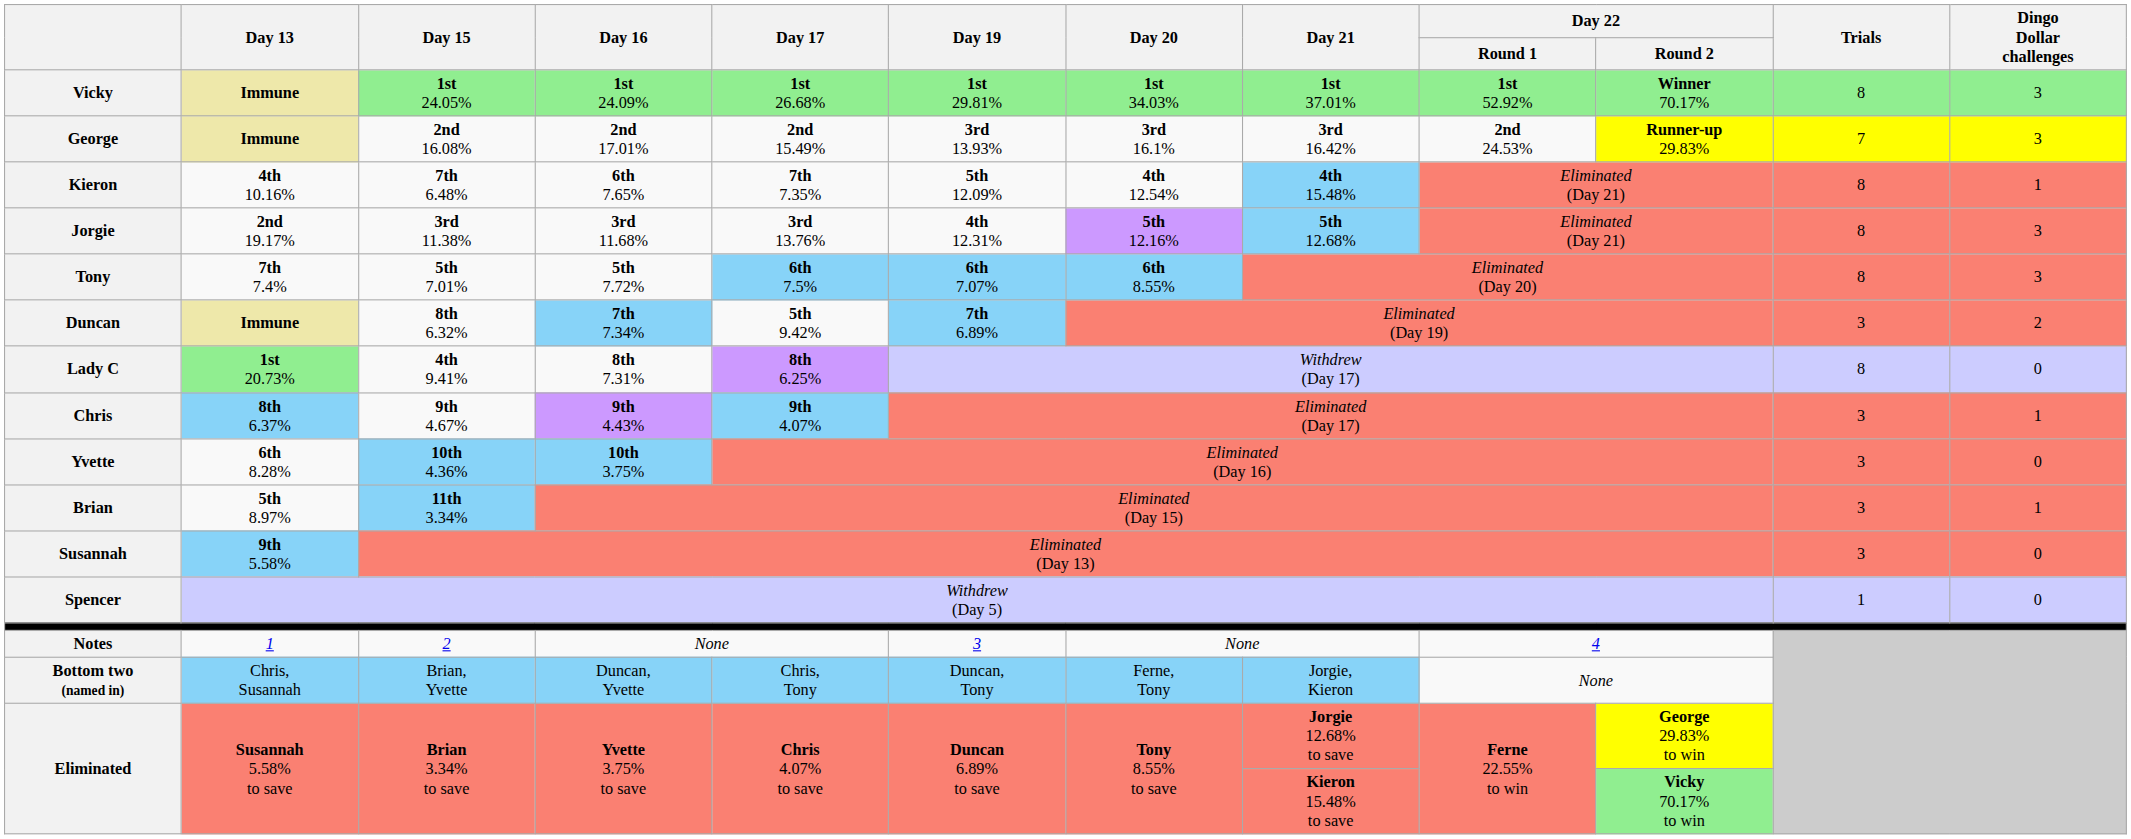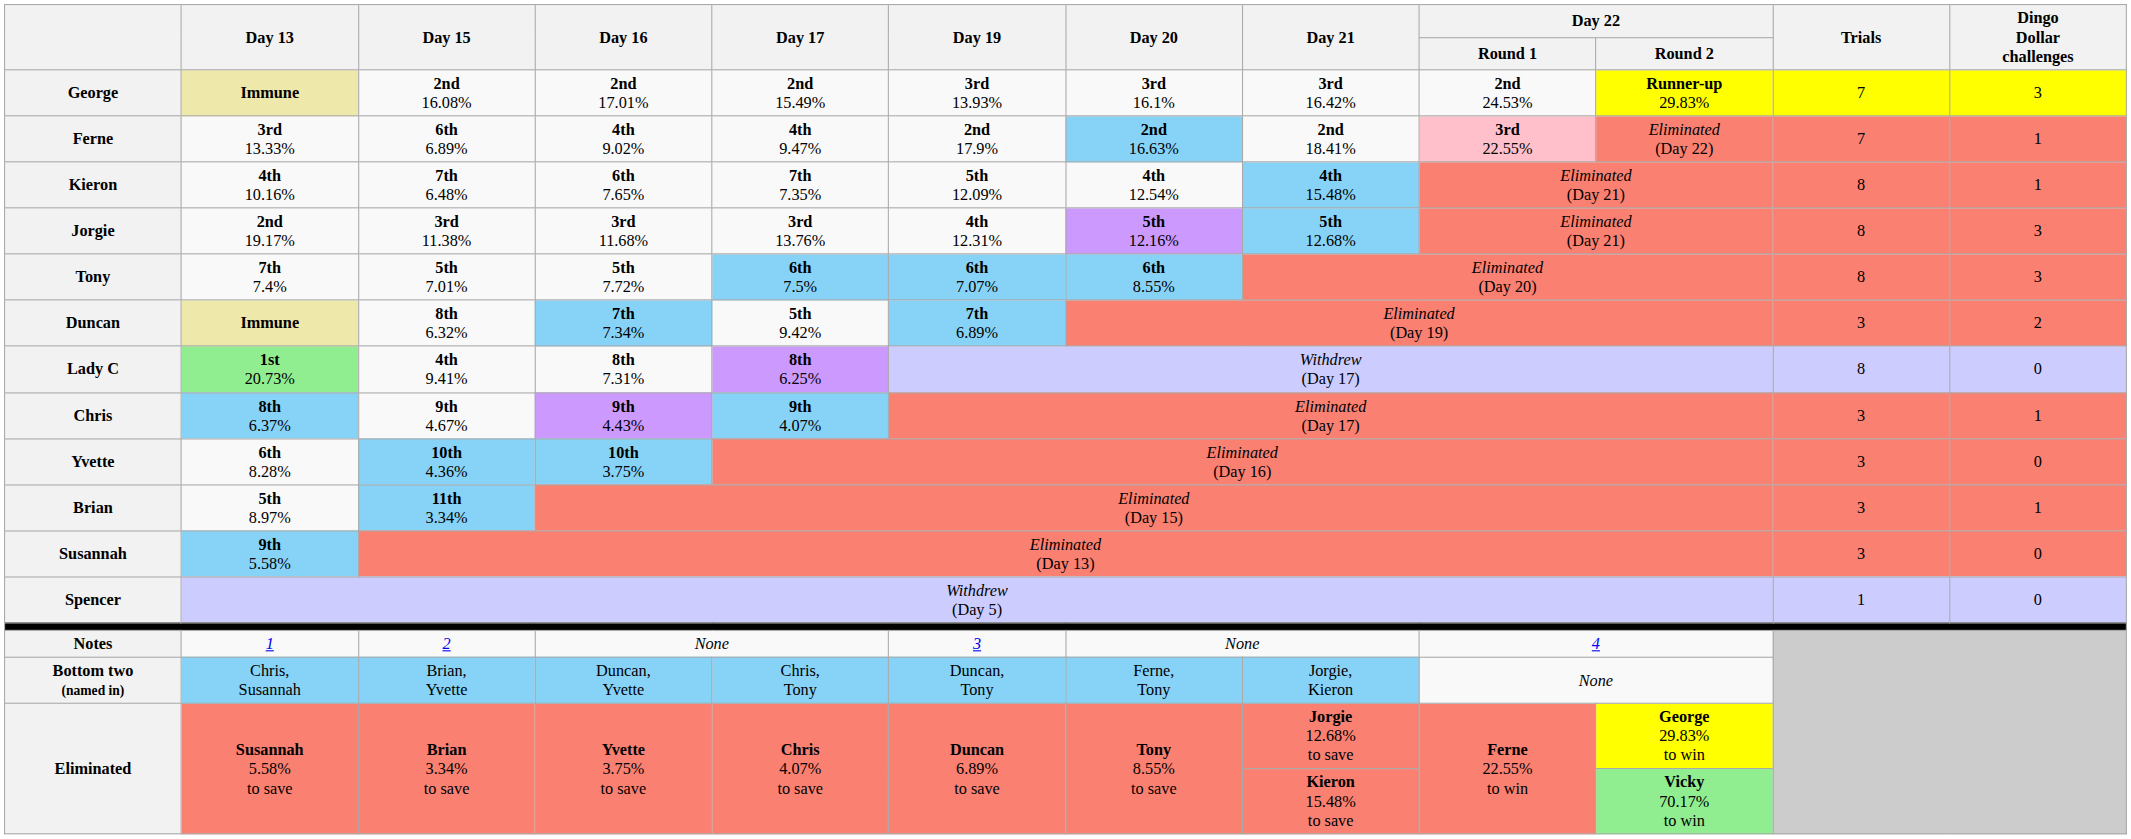 <table class="wikitable" style="text-align:center; font-size:95%; width:100%;">
 <tr>
 <th style="width:7%" rowspan=2></th>
 <th style="width:7%" rowspan=2>Day 13</th>
 <th style="width:7%" rowspan=2>Day 15</th>
 <th style="width:7%" rowspan=2>Day 16</th>
 <th style="width:7%" rowspan=2>Day 17</th>
 <th style="width:7%" rowspan=2>Day 19</th>
 <th style="width:7%" rowspan=2>Day 20</th>
 <th style="width:7%" rowspan=2>Day 21</th>
 <th style="width:7%" colspan=2>Day 22</th>
 <th style="width:7%" rowspan=2>Trials</th>
 <th style="width:7%" rowspan=2>Dingo<br>Dollar<br>challenges</th>
 </tr>
 <tr>
 <th style="width:7%">Round 1</th>
 <th style="width:7%">Round 2</th>
 </tr>
 <tr>
-<th>Vicky</th>
-<td bgcolor=#EEE8AA><strong>Immune</strong></td>
-<td style="background:lightgreen;"><strong>1st</strong><br>24.05%</td>
-<td style="background:lightgreen;"><strong>1st</strong><br>24.09%</td>
-<td style="background:lightgreen;"><strong>1st</strong><br>26.68%</td>
-<td style="background:lightgreen;"><strong>1st</strong><br>29.81%</td>
-<td style="background:lightgreen;"><strong>1st</strong><br>34.03%</td>
-<td style="background:lightgreen;"><strong>1st</strong><br>37.01%</td>
-<td style="background:lightgreen;"><strong>1st</strong><br>52.92%</td>
-<td bgcolor=lightgreen><strong>Winner</strong><br>70.17%</td>
-<td bgcolor=lightgreen>8</td>
-<td bgcolor=lightgreen>3</td>
-</tr>
-<tr>
 <th>George</th>
 <td bgcolor=#EEE8AA><strong>Immune</strong></td>
 <td><strong>2nd</strong><br>16.08%</td>
 <td><strong>2nd</strong><br>17.01%</td>
 <td><strong>2nd</strong><br>15.49%</td>
 <td><strong>3rd</strong><br>13.93%</td>
 <td><strong>3rd</strong><br>16.1%</td>
 <td><strong>3rd</strong><br>16.42%</td>
 <td><strong>2nd</strong><br>24.53%</td>
 <td bgcolor=yellow><strong>Runner-up</strong><br>29.83%</td>
 <td bgcolor=yellow>7</td>
 <td bgcolor=yellow>3</td>
+</tr>
+<tr>
+<th>Ferne</th>
+<td><strong>3rd</strong><br>13.33%</td>
+<td><strong>6th</strong><br>6.89%</td>
+<td><strong>4th</strong><br>9.02%</td>
+<td><strong>4th</strong><br>9.47%</td>
+<td><strong>2nd</strong><br>17.9%</td>
+<td bgcolor=#87D3F8><strong>2nd</strong><br>16.63%</td>
+<td><strong>2nd</strong><br>18.41%</td>
+<td bgcolor=pink><strong>3rd</strong><br>22.55%</td>
+<td style="background:salmon;"><em>Eliminated</em><br>(Day 22)</td>
+<td bgcolor=salmon>7</td>
+<td bgcolor=salmon>1</td>
 </tr>
 <tr>
 <th>Kieron</th>
 <td><strong>4th</strong><br>10.16%</td>
 <td><strong>7th</strong><br>6.48%</td>
 <td><strong>6th</strong><br>7.65%</td>
 <td><strong>7th</strong><br>7.35%</td>
 <td><strong>5th</strong><br>12.09%</td>
 <td><strong>4th</strong><br>12.54%</td>
 <td bgcolor=#87D3F8><strong>4th</strong><br>15.48%</td>
 <td colspan="2" style="background:salmon;"><em>Eliminated</em><br>(Day 21)</td>
 <td bgcolor=salmon>8</td>
 <td bgcolor=salmon>1</td>
 </tr>
 <tr>
 <th>Jorgie</th>
 <td><strong>2nd</strong><br>19.17%</td>
 <td><strong>3rd</strong><br>11.38%</td>
 <td><strong>3rd</strong><br>11.68%</td>
 <td><strong>3rd</strong><br>13.76%</td>
 <td><strong>4th</strong><br>12.31%</td>
 <td style="background:#cc99ff"><strong>5th</strong><br>12.16%</td>
 <td bgcolor=#87D3F8><strong>5th</strong><br>12.68%</td>
 <td colspan="2" style="background:salmon;"><em>Eliminated</em><br>(Day 21)</td>
 <td bgcolor=salmon>8</td>
 <td bgcolor=salmon>3</td>
 </tr>
 <tr>
 <th>Tony</th>
 <td><strong>7th</strong><br>7.4%</td>
 <td><strong>5th</strong><br>7.01%</td>
 <td><strong>5th</strong><br>7.72%</td>
 <td bgcolor=#87D3F8><strong>6th</strong><br>7.5%</td>
 <td bgcolor=#87D3F8><strong>6th</strong><br>7.07%</td>
 <td bgcolor=#87D3F8><strong>6th</strong><br>8.55%</td>
 <td colspan="3" style="background:salmon;"><em>Eliminated</em><br>(Day 20)</td>
 <td bgcolor=salmon>8</td>
 <td bgcolor=salmon>3</td>
 </tr>
 <tr>
 <th>Duncan</th>
 <td bgcolor=#EEE8AA><strong>Immune</strong></td>
 <td><strong>8th</strong><br>6.32%</td>
 <td bgcolor=#87D3F8><strong>7th</strong><br>7.34%</td>
 <td><strong>5th</strong><br>9.42%</td>
 <td bgcolor=#87D3F8><strong>7th</strong><br>6.89%</td>
 <td colspan="4" style="background:salmon;"><em>Eliminated</em><br>(Day 19)</td>
 <td bgcolor=salmon>3</td>
 <td bgcolor=salmon>2</td>
 </tr>
 <tr>
 <th>Lady C</th>
 <td style="background:lightgreen;"><strong>1st</strong><br>20.73%</td>
 <td><strong>4th</strong><br>9.41%</td>
 <td><strong>8th</strong><br>7.31%</td>
 <td style="background:#cc99ff"><strong>8th</strong><br>6.25%</td>
 <td style="background:#ccf" colspan=5><em>Withdrew</em><br>(Day 17)</td>
 <td style="background:#ccf">8</td>
 <td style="background:#ccf">0</td>
 </tr>
 <tr>
 <th>Chris</th>
 <td bgcolor=#87D3F8><strong>8th</strong><br>6.37%</td>
 <td><strong>9th</strong><br>4.67%</td>
 <td style="background:#cc99ff"><strong>9th</strong><br>4.43%</td>
 <td bgcolor=#87D3F8><strong>9th</strong><br>4.07%</td>
 <td colspan="5" style="background:salmon;"><em>Eliminated</em><br>(Day 17)</td>
 <td bgcolor=salmon>3</td>
 <td bgcolor=salmon>1</td>
 </tr>
 <tr>
 <th>Yvette</th>
 <td><strong>6th</strong><br>8.28%</td>
 <td bgcolor=#87D3F8><strong>10th</strong><br>4.36%</td>
 <td bgcolor=#87D3F8><strong>10th</strong><br>3.75%</td>
 <td colspan="6" style="background:salmon;"><em>Eliminated</em><br>(Day 16)</td>
 <td bgcolor=salmon>3</td>
 <td bgcolor=salmon>0</td>
 </tr>
 <tr>
 <th>Brian</th>
 <td><strong>5th</strong><br>8.97%</td>
 <td bgcolor=#87D3F8><strong>11th</strong><br>3.34%</td>
 <td colspan="7" style="background:salmon;"><em>Eliminated</em><br>(Day 15)</td>
 <td bgcolor=salmon>3</td>
 <td bgcolor=salmon>1</td>
 </tr>
 <tr>
 <th>Susannah</th>
 <td bgcolor=#87D3F8><strong>9th</strong><br>5.58%</td>
 <td colspan="8" style="background:salmon;"><em>Eliminated</em><br>(Day 13)</td>
 <td bgcolor=salmon>3</td>
 <td bgcolor=salmon>0</td>
 </tr>
 <tr>
 <th>Spencer</th>
 <td style="background:#ccf" colspan=9><em>Withdrew</em><br>(Day 5)</td>
 <td style="background:#ccf">1</td>
 <td style="background:#ccf">0</td>
 </tr>
 <tr>
 <td style="background:#000;" colspan="12"></td>
 </tr>
 <tr>
 <th>Notes</th>
 <td><em><cite><a href='#'>1</a></cite></em></td>
 <td><em><cite><a href='#'>2</a></cite></em></td>
 <td colspan=2><em>None</em></td>
 <td><em><cite><a href='#'>3</a></cite></em></td>
 <td colspan=2><em>None</em></td>
 <td colspan=2><em><cite><a href='#'>4</a></cite></em></td>
 <td rowspan=4 colspan=2 style=background:#ccc></td>
 </tr>
 <tr>
 <th>Bottom two<br><small>(named in)</small></th>
 <td bgcolor=#87D3F8>Chris, <br>Susannah</td>
 <td bgcolor=#87D3F8>Brian, <br>Yvette</td>
 <td bgcolor=#87D3F8>Duncan, <br>Yvette</td>
 <td bgcolor=#87D3F8>Chris, <br>Tony</td>
 <td bgcolor=#87D3F8>Duncan, <br>Tony</td>
 <td bgcolor=#87D3F8>Ferne, <br>Tony</td>
 <td bgcolor=#87D3F8>Jorgie, <br>Kieron</td>
 <td colspan=2><em>None</em></td>
 </tr>
 <tr>
 <th rowspan=2>Eliminated</th>
 <td bgcolor=salmon rowspan=2><strong>Susannah</strong><br>5.58%<br>to save</td>
 <td bgcolor=salmon rowspan=2><strong>Brian</strong><br>3.34%<br>to save</td>
 <td bgcolor=salmon rowspan=2><strong>Yvette</strong><br>3.75%<br>to save</td>
 <td bgcolor=salmon rowspan=2><strong>Chris</strong><br>4.07%<br>to save</td>
 <td bgcolor=salmon rowspan=2><strong>Duncan</strong><br>6.89%<br>to save</td>
 <td bgcolor=salmon rowspan=2><strong>Tony</strong><br>8.55%<br>to save</td>
 <td bgcolor=salmon><strong>Jorgie</strong><br>12.68%<br>to save</td>
 <td bgcolor=salmon rowspan=2><strong>Ferne</strong><br>22.55%<br>to win</td>
 <td style="background:yellow"><strong>George</strong><br>29.83%<br>to win</td>
 </tr>
 <tr>
 <td bgcolor=salmon><strong>Kieron</strong><br>15.48%<br>to save</td>
 <td style="background:lightgreen"><strong>Vicky</strong><br>70.17%<br>to win</td>
 </tr>
 </table>
